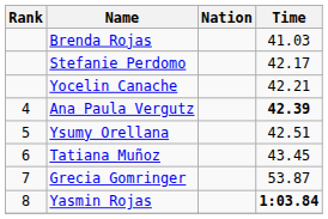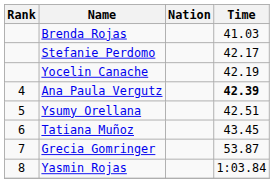 <table class="wikitable sortable" style="text-align:center">
 <tr>
 <th>Rank</th>
 <th>Name</th>
 <th>Nation</th>
 <th>Time</th>
 </tr>
 <tr>
 <td></td>
 <td align=left><a href='#'>Brenda Rojas</a></td>
 <td align=left></td>
 <td>41.03</td>
 </tr>
 <tr>
 <td></td>
 <td align=left><a href='#'>Stefanie Perdomo</a></td>
 <td align=left></td>
 <td>42.17</td>
 </tr>
 <tr>
 <td></td>
 <td align=left><a href='#'>Yocelin Canache</a></td>
 <td align=left></td>
-<td>42.21</td>
+<td>42.19</td>
 </tr>
 <tr>
 <td>4</td>
 <td align=left><a href='#'>Ana Paula Vergutz</a></td>
 <td align=left></td>
 <td><strong>42.39</strong></td>
 </tr>
 <tr>
 <td>5</td>
 <td align=left><a href='#'>Ysumy Orellana</a></td>
 <td align=left></td>
 <td>42.51</td>
 </tr>
 <tr>
 <td>6</td>
 <td align=left><a href='#'>Tatiana Muñoz</a></td>
 <td align=left></td>
 <td>43.45</td>
 </tr>
 <tr>
 <td>7</td>
 <td align=left><a href='#'>Grecia Gomringer</a></td>
 <td align=left></td>
 <td>53.87</td>
 </tr>
 <tr>
 <td>8</td>
 <td align=left><a href='#'>Yasmin Rojas</a></td>
 <td align=left></td>
-<td><strong>1:03.84</strong></td>
+<td>1:03.84</td>
 </tr>
 <tr>
 </tr>
 </table>
